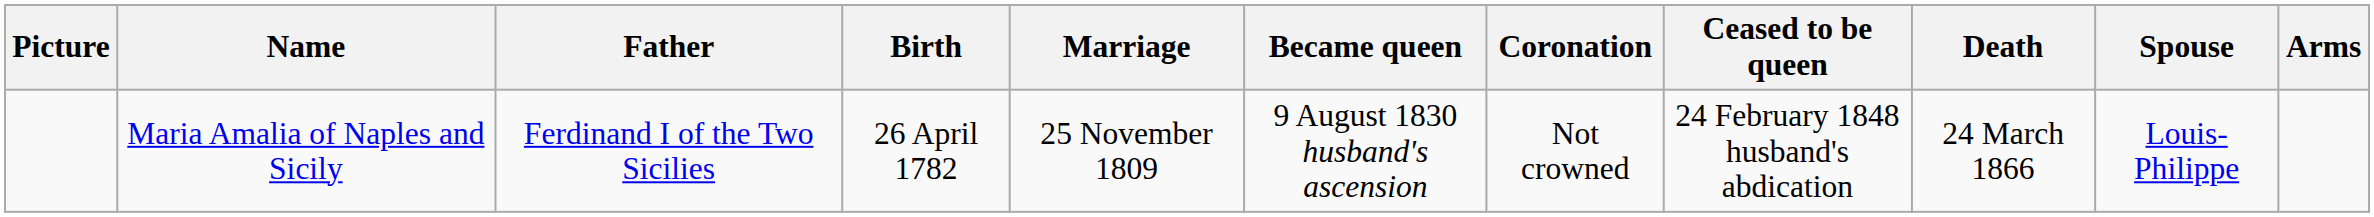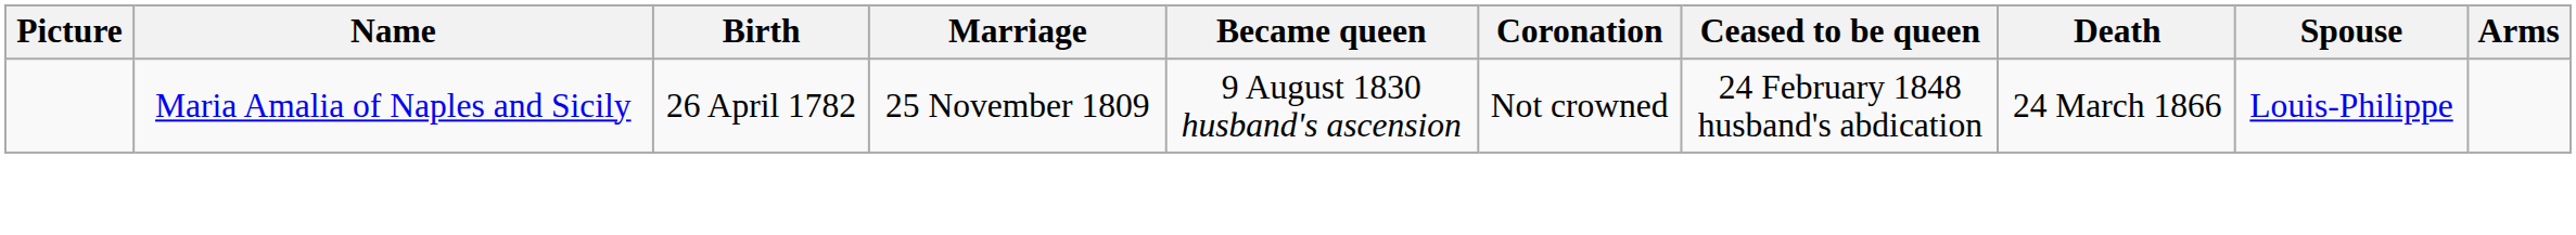 <table width=95% class="wikitable">
 <tr>
 <th>Picture</th>
 <th>Name</th>
-<th>Father</th>
 <th>Birth</th>
 <th>Marriage</th>
 <th>Became queen</th>
 <th>Coronation</th>
 <th>Ceased to be queen</th>
 <th>Death</th>
 <th>Spouse</th>
 <th>Arms</th>
 </tr>
 <tr>
 <td align=center></td>
 <td align=center><a href='#'>Maria Amalia of Naples and Sicily</a></td>
-<td align="center"><a href='#'>Ferdinand I of the Two Sicilies</a></td>
 <td align=center>26 April 1782</td>
 <td align="center">25 November 1809</td>
 <td align="center">9 August 1830<br><em>husband's ascension</em></td>
 <td align="center">Not crowned</td>
 <td align="center">24 February 1848<br>husband's abdication</td>
 <td align="center">24 March 1866</td>
 <td align="center"><a href='#'>Louis-Philippe</a></td>
 <td></td>
 </tr>
 </table>
